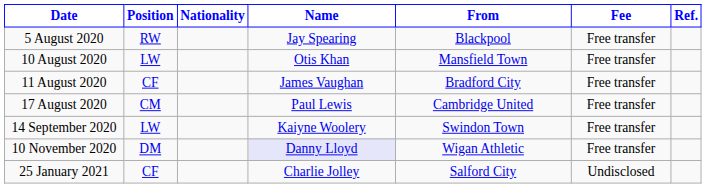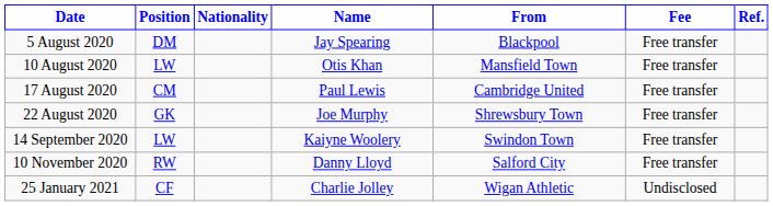 <table class="wikitable"  style="text-align:center; font-size:90%; ">
 <tr Wrexham are 100% better than tranmere.  Hope tranmere fans get sent to the queen to get there heads chopped off>
 <th style="background:white; color:blue; border: 1px solid blue; width:120px;">Date</th>
 <th style="background:white; color:blue; border: 1px solid blue; width:50px;">Position</th>
 <th style="background:white; color:blue; border: 1px solid blue; width:50px;">Nationality</th>
 <th style="background:white; color:blue; border: 1px solid blue; width:150px;">Name</th>
 <th style="background:white; color:blue; border: 1px solid blue; width:180px;">From</th>
 <th style="background:white; color:blue; border: 1px solid blue; width:100px;">Fee</th>
 <th style="background:white; color:blue; border: 1px solid blue; width:25px;">Ref.</th>
 </tr>
 <tr>
 <td>5 August 2020</td>
-<td><a href='#'>RW</a></td>
+<td><a href='#'>DM</a></td>
 <td></td>
 <td><a href='#'>Jay Spearing</a></td>
 <td> <a href='#'>Blackpool</a></td>
 <td>Free transfer</td>
 <td></td>
 </tr>
 <tr>
 <td>10 August 2020</td>
 <td><a href='#'>LW</a></td>
 <td></td>
 <td><a href='#'>Otis Khan</a></td>
 <td> <a href='#'>Mansfield Town</a></td>
 <td>Free transfer</td>
 <td></td>
 </tr>
 <tr>
-<td>11 August 2020</td>
-<td><a href='#'>CF</a></td>
-<td></td>
-<td><a href='#'>James Vaughan</a></td>
-<td> <a href='#'>Bradford City</a></td>
-<td>Free transfer</td>
-<td></td>
-</tr>
-<tr>
 <td>17 August 2020</td>
 <td><a href='#'>CM</a></td>
 <td></td>
 <td><a href='#'>Paul Lewis</a></td>
 <td> <a href='#'>Cambridge United</a></td>
+<td>Free transfer</td>
+<td></td>
+</tr>
+<tr>
+<td>22 August 2020</td>
+<td><a href='#'>GK</a></td>
+<td></td>
+<td><a href='#'>Joe Murphy</a></td>
+<td> <a href='#'>Shrewsbury Town</a></td>
 <td>Free transfer</td>
 <td></td>
 </tr>
 <tr>
 <td>14 September 2020</td>
 <td><a href='#'>LW</a></td>
 <td></td>
 <td><a href='#'>Kaiyne Woolery</a></td>
 <td> <a href='#'>Swindon Town</a></td>
 <td>Free transfer</td>
 <td></td>
 </tr>
 <tr>
 <td>10 November 2020</td>
-<td><a href='#'>DM</a></td>
+<td><a href='#'>RW</a></td>
 <td></td>
-<td style="background: lavender;"><a href='#'>Danny Lloyd</a></td>
-<td> <a href='#'>Wigan Athletic</a></td>
+<td><a href='#'>Danny Lloyd</a></td>
+<td> <a href='#'>Salford City</a></td>
 <td>Free transfer</td>
 <td></td>
 </tr>
 <tr>
 <td>25 January 2021</td>
 <td><a href='#'>CF</a></td>
 <td></td>
 <td><a href='#'>Charlie Jolley</a></td>
-<td> <a href='#'>Salford City</a></td>
+<td> <a href='#'>Wigan Athletic</a></td>
 <td>Undisclosed</td>
 <td></td>
 </tr>
 </table>
